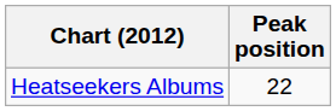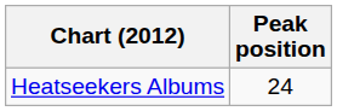 <table class="wikitable">
 <tr>
 <th>Chart (2012)</th>
 <th>Peak<br>position</th>
 </tr>
 <tr>
 <td><a href='#'>Heatseekers Albums</a></td>
-<td align="center">22</td>
+<td align="center">24</td>
 </tr>
 </table>
